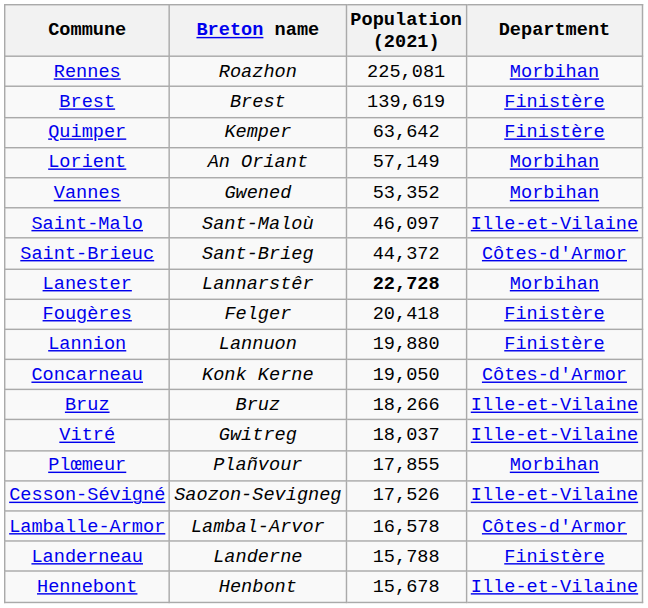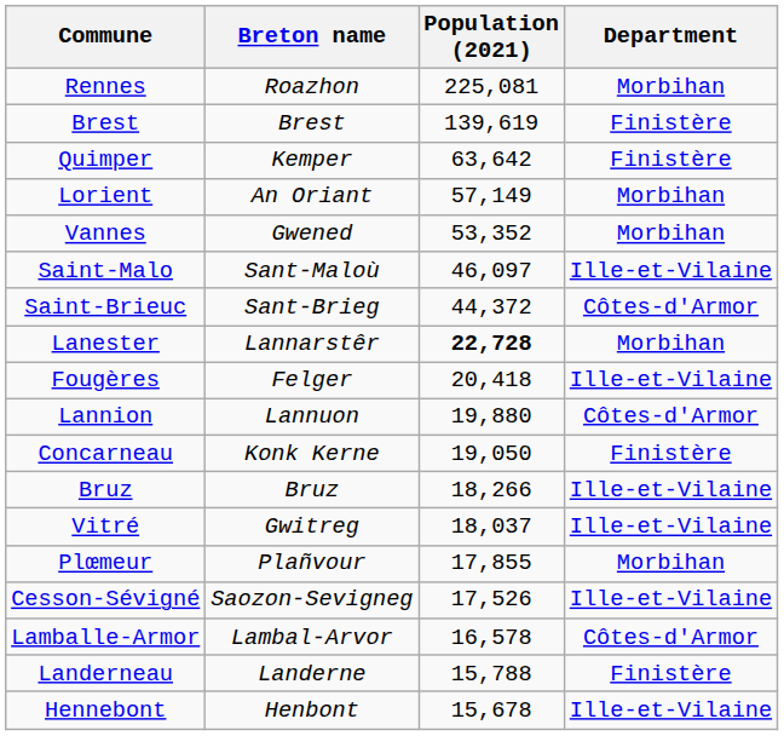 <table class="wikitable sortable" style="text-align:center">
 <tr>
 <th>Commune</th>
 <th><a href='#'>Breton</a> name</th>
 <th>Population<br>(2021)</th>
 <th>Department</th>
 </tr>
 <tr>
 <td><a href='#'>Rennes</a></td>
 <td><em>Roazhon</em></td>
 <td>225,081</td>
 <td><a href='#'>Morbihan</a></td>
 </tr>
 <tr>
 <td><a href='#'>Brest</a></td>
 <td><em>Brest</em></td>
 <td>139,619</td>
 <td><a href='#'>Finistère</a></td>
 </tr>
 <tr>
 <td><a href='#'>Quimper</a></td>
 <td><em>Kemper</em></td>
 <td>63,642</td>
 <td><a href='#'>Finistère</a></td>
 </tr>
 <tr>
 <td><a href='#'>Lorient</a></td>
 <td><em>An Oriant</em></td>
 <td>57,149</td>
 <td><a href='#'>Morbihan</a></td>
 </tr>
 <tr>
 <td><a href='#'>Vannes</a></td>
 <td><em>Gwened</em></td>
 <td>53,352</td>
 <td><a href='#'>Morbihan</a></td>
 </tr>
 <tr>
 <td><a href='#'>Saint-Malo</a></td>
 <td><em>Sant-Maloù</em></td>
 <td>46,097</td>
 <td><a href='#'>Ille-et-Vilaine</a></td>
 </tr>
 <tr>
 <td><a href='#'>Saint-Brieuc</a></td>
 <td><em>Sant-Brieg</em></td>
 <td>44,372</td>
 <td><a href='#'>Côtes-d'Armor</a></td>
 </tr>
 <tr>
 <td><a href='#'>Lanester</a></td>
 <td><em>Lannarstêr</em></td>
 <td><strong>22,728</strong></td>
 <td><a href='#'>Morbihan</a></td>
 </tr>
 <tr>
 <td><a href='#'>Fougères</a></td>
 <td><em>Felger </em></td>
 <td>20,418</td>
-<td><a href='#'>Finistère</a></td>
+<td><a href='#'>Ille-et-Vilaine</a></td>
 </tr>
 <tr>
 <td><a href='#'>Lannion</a></td>
 <td><em>Lannuon</em></td>
 <td>19,880</td>
-<td><a href='#'>Finistère</a></td>
+<td><a href='#'>Côtes-d'Armor</a></td>
 </tr>
 <tr>
 <td><a href='#'>Concarneau</a></td>
 <td><em>Konk Kerne</em></td>
 <td>19,050</td>
-<td><a href='#'>Côtes-d'Armor</a></td>
+<td><a href='#'>Finistère</a></td>
 </tr>
 <tr>
 <td><a href='#'>Bruz</a></td>
 <td><em>Bruz</em></td>
 <td>18,266</td>
 <td><a href='#'>Ille-et-Vilaine</a></td>
 </tr>
 <tr>
 <td><a href='#'>Vitré</a></td>
 <td><em>Gwitreg</em></td>
 <td>18,037</td>
 <td><a href='#'>Ille-et-Vilaine</a></td>
 </tr>
 <tr>
 <td><a href='#'>Plœmeur</a></td>
 <td><em>Plañvour </em></td>
 <td>17,855</td>
 <td><a href='#'>Morbihan</a></td>
 </tr>
 <tr>
 <td><a href='#'>Cesson-Sévigné</a></td>
 <td><em>Saozon-Sevigneg</em></td>
 <td>17,526</td>
 <td><a href='#'>Ille-et-Vilaine</a></td>
 </tr>
 <tr>
 <td><a href='#'>Lamballe-Armor</a></td>
 <td><em>Lambal-Arvor</em></td>
 <td>16,578</td>
 <td><a href='#'>Côtes-d'Armor</a></td>
 </tr>
 <tr>
 <td><a href='#'>Landerneau</a></td>
 <td><em>Landerne</em></td>
 <td>15,788</td>
 <td><a href='#'>Finistère</a></td>
 </tr>
 <tr>
 <td><a href='#'>Hennebont</a></td>
 <td><em>Henbont</em></td>
 <td>15,678</td>
 <td><a href='#'>Ille-et-Vilaine</a></td>
 </tr>
 </table>
